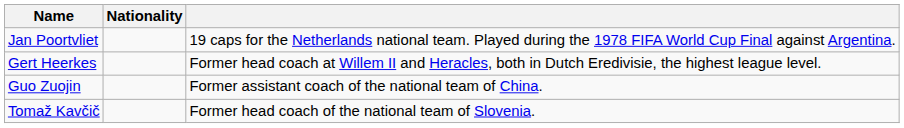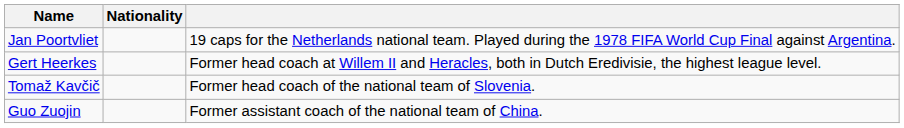 <table class="wikitable">
 <tr>
 <th>Name</th>
 <th>Nationality</th>
 <th></th>
 </tr>
 <tr>
 <td><a href='#'>Jan Poortvliet</a></td>
 <td></td>
 <td>19 caps for the <a href='#'>Netherlands</a> national team. Played during the <a href='#'>1978 FIFA World Cup Final</a> against <a href='#'>Argentina</a>.</td>
 </tr>
 <tr>
 <td><a href='#'>Gert Heerkes</a></td>
 <td></td>
 <td>Former head coach at <a href='#'>Willem II</a> and <a href='#'>Heracles</a>, both in Dutch Eredivisie, the highest league level.</td>
 </tr>
 <tr>
+<td><a href='#'>Tomaž Kavčič</a></td>
+<td></td>
+<td>Former head coach of the national team of <a href='#'>Slovenia</a>.</td>
+</tr>
+<tr>
 <td><a href='#'>Guo Zuojin</a></td>
 <td></td>
 <td>Former assistant coach of the national team of <a href='#'>China</a>.</td>
 </tr>
-<tr>
-<td><a href='#'>Tomaž Kavčič</a></td>
-<td></td>
-<td>Former head coach of the national team of <a href='#'>Slovenia</a>.</td>
-</tr>
 </table>
